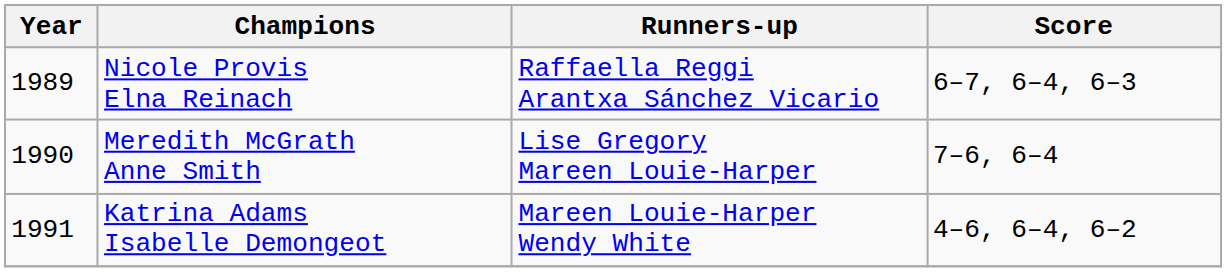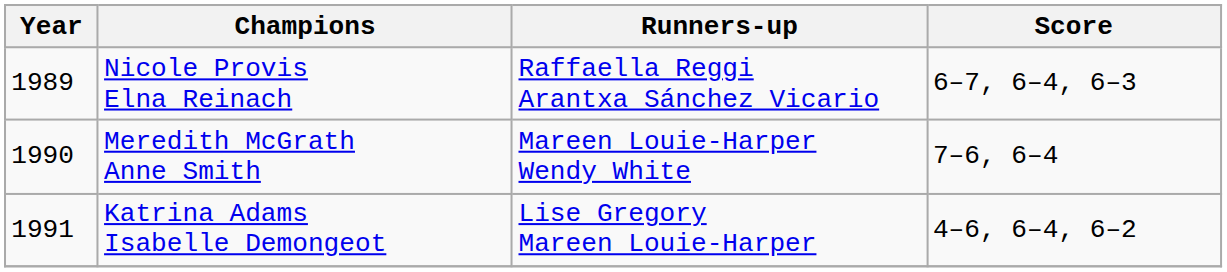 <table class="sortable wikitable">
 <tr>
 <th style="width:40px">Year</th>
 <th style="width:200px">Champions</th>
 <th style="width:200px">Runners-up</th>
 <th style="width:140px" class="unsortable">Score</th>
 </tr>
 <tr>
 <td>1989</td>
 <td> <a href='#'>Nicole Provis</a> <br>  <a href='#'>Elna Reinach</a></td>
 <td> <a href='#'>Raffaella Reggi</a> <br>   <a href='#'>Arantxa Sánchez Vicario</a></td>
 <td>6–7, 6–4, 6–3</td>
 </tr>
 <tr>
 <td>1990</td>
 <td> <a href='#'>Meredith McGrath</a> <br>  <a href='#'>Anne Smith</a></td>
-<td> <a href='#'>Lise Gregory</a> <br>  <a href='#'>Mareen Louie-Harper</a></td>
+<td> <a href='#'>Mareen Louie-Harper</a> <br>  <a href='#'>Wendy White</a></td>
 <td>7–6, 6–4</td>
 </tr>
 <tr>
 <td>1991</td>
 <td> <a href='#'>Katrina Adams</a> <br>  <a href='#'>Isabelle Demongeot</a></td>
-<td> <a href='#'>Mareen Louie-Harper</a> <br>  <a href='#'>Wendy White</a></td>
+<td> <a href='#'>Lise Gregory</a> <br>  <a href='#'>Mareen Louie-Harper</a></td>
 <td>4–6, 6–4, 6–2</td>
 </tr>
 <tr>
 </tr>
 </table>
